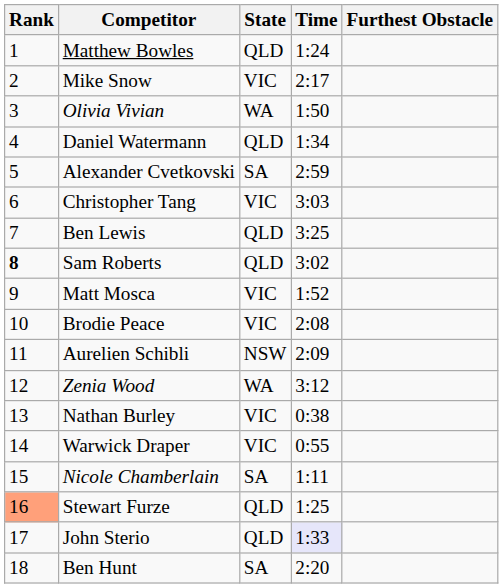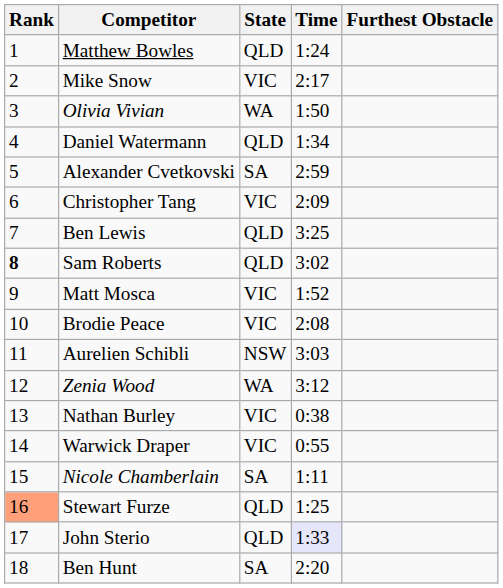 <table class="wikitable sortable mw-collapsible">
 <tr>
 <th>Rank</th>
 <th>Competitor</th>
 <th>State</th>
 <th>Time</th>
 <th>Furthest Obstacle</th>
 </tr>
 <tr>
 <td>1</td>
 <td><u>Matthew Bowles</u></td>
 <td>QLD</td>
 <td>1:24</td>
 <td></td>
 </tr>
 <tr>
 <td>2</td>
 <td>Mike Snow</td>
 <td>VIC</td>
 <td>2:17</td>
 <td></td>
 </tr>
 <tr>
 <td>3</td>
 <td><em> Olivia Vivian </em></td>
 <td>WA</td>
 <td>1:50</td>
 <td></td>
 </tr>
 <tr>
 <td>4</td>
 <td>Daniel Watermann</td>
 <td>QLD</td>
 <td>1:34</td>
 <td></td>
 </tr>
 <tr>
 <td>5</td>
 <td>Alexander Cvetkovski</td>
 <td>SA</td>
 <td>2:59</td>
 <td></td>
 </tr>
 <tr>
 <td>6</td>
 <td>Christopher Tang</td>
 <td>VIC</td>
-<td>3:03</td>
+<td>2:09</td>
 <td></td>
 </tr>
 <tr>
 <td>7</td>
 <td>Ben Lewis</td>
 <td>QLD</td>
 <td>3:25</td>
 <td></td>
 </tr>
 <tr>
 <td><strong>8</strong></td>
 <td>Sam Roberts</td>
 <td>QLD</td>
 <td>3:02</td>
 <td></td>
 </tr>
 <tr>
 <td>9</td>
 <td>Matt Mosca</td>
 <td>VIC</td>
 <td>1:52</td>
 <td></td>
 </tr>
 <tr>
 <td>10</td>
 <td>Brodie Peace</td>
 <td>VIC</td>
 <td>2:08</td>
 <td></td>
 </tr>
 <tr>
 <td>11</td>
 <td>Aurelien Schibli</td>
 <td>NSW</td>
-<td>2:09</td>
+<td>3:03</td>
 <td></td>
 </tr>
 <tr>
 <td>12</td>
 <td><em>Zenia Wood</em></td>
 <td>WA</td>
 <td>3:12</td>
 <td></td>
 </tr>
 <tr>
 <td>13</td>
 <td>Nathan Burley</td>
 <td>VIC</td>
 <td>0:38</td>
 <td></td>
 </tr>
 <tr>
 <td>14</td>
 <td>Warwick Draper</td>
 <td>VIC</td>
 <td>0:55</td>
 <td></td>
 </tr>
 <tr>
 <td>15</td>
 <td><em>Nicole Chamberlain</em></td>
 <td>SA</td>
 <td>1:11</td>
 <td></td>
 </tr>
 <tr>
 <td style="background: lightsalmon;">16</td>
 <td>Stewart Furze</td>
 <td>QLD</td>
 <td>1:25</td>
 <td></td>
 </tr>
 <tr>
 <td>17</td>
 <td>John Sterio</td>
 <td>QLD</td>
 <td style="background: lavender;">1:33</td>
 <td></td>
 </tr>
 <tr>
 <td>18</td>
 <td>Ben Hunt</td>
 <td>SA</td>
 <td>2:20</td>
 <td></td>
 </tr>
 </table>
